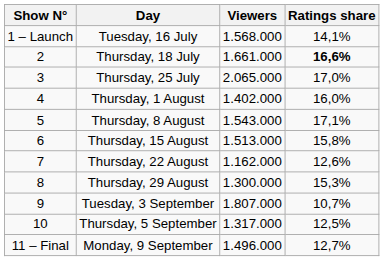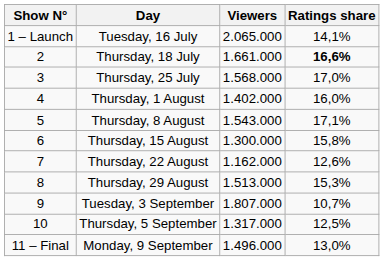 <table class="wikitable sortable centre" style="text-align:center; font-size:90%">
 <tr>
 <th>Show N°</th>
 <th>Day</th>
 <th>Viewers</th>
 <th>Ratings share</th>
 </tr>
 <tr>
 <td>1 – Launch</td>
 <td>Tuesday, 16 July</td>
-<td>1.568.000</td>
+<td>2.065.000</td>
 <td>14,1%</td>
 </tr>
 <tr>
 <td>2</td>
 <td>Thursday, 18 July</td>
 <td>1.661.000</td>
 <td><strong>16,6%</strong></td>
 </tr>
 <tr>
 <td>3</td>
 <td>Thursday, 25 July</td>
-<td>2.065.000</td>
+<td>1.568.000</td>
 <td>17,0%</td>
 </tr>
 <tr>
 <td>4</td>
 <td>Thursday, 1 August</td>
 <td>1.402.000</td>
 <td>16,0%</td>
 </tr>
 <tr>
 <td>5</td>
 <td>Thursday, 8 August</td>
 <td>1.543.000</td>
 <td>17,1%</td>
 </tr>
 <tr>
 <td>6</td>
 <td>Thursday, 15 August</td>
-<td>1.513.000</td>
+<td>1.300.000</td>
 <td>15,8%</td>
 </tr>
 <tr>
 <td>7</td>
 <td>Thursday, 22 August</td>
 <td>1.162.000</td>
 <td>12,6%</td>
 </tr>
 <tr>
 <td>8</td>
 <td>Thursday, 29 August</td>
-<td>1.300.000</td>
+<td>1.513.000</td>
 <td>15,3%</td>
 </tr>
 <tr>
 <td>9</td>
 <td>Tuesday, 3 September</td>
 <td>1.807.000</td>
 <td>10,7%</td>
 </tr>
 <tr>
 <td>10</td>
 <td>Thursday, 5 September</td>
 <td>1.317.000</td>
 <td>12,5%</td>
 </tr>
 <tr>
 <td>11 – Final</td>
 <td>Monday, 9 September</td>
 <td>1.496.000</td>
-<td>12,7%</td>
+<td>13,0%</td>
 </tr>
 </table>
